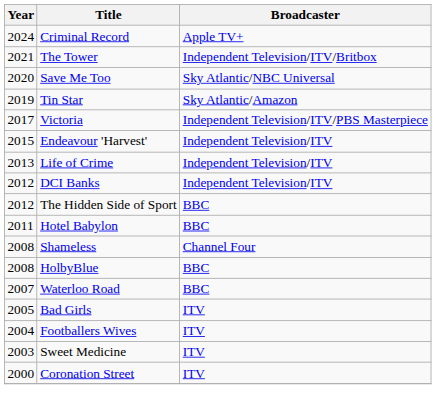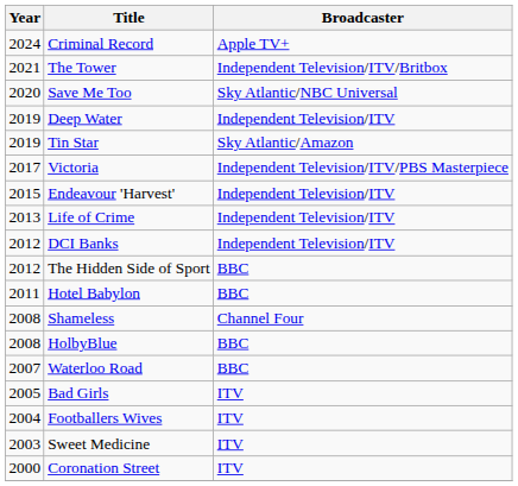 <table class="wikitable">
 <tr>
 <th>Year</th>
 <th>Title</th>
 <th>Broadcaster</th>
 </tr>
 <tr>
 <td>2024</td>
 <td><a href='#'>Criminal Record</a></td>
 <td><a href='#'>Apple TV+</a></td>
 </tr>
 <tr>
 <td>2021</td>
 <td><a href='#'>The Tower</a></td>
 <td><a href='#'>Independent Television</a>/<a href='#'>ITV</a>/<a href='#'>Britbox</a></td>
 </tr>
 <tr>
 <td>2020</td>
 <td><a href='#'>Save Me Too</a></td>
 <td><a href='#'>Sky Atlantic</a>/<a href='#'>NBC Universal</a></td>
+</tr>
+<tr>
+<td>2019</td>
+<td><a href='#'>Deep Water</a></td>
+<td><a href='#'>Independent Television</a>/<a href='#'>ITV</a></td>
 </tr>
 <tr>
 <td>2019</td>
 <td><a href='#'>Tin Star</a></td>
 <td><a href='#'>Sky Atlantic</a>/<a href='#'>Amazon</a></td>
 </tr>
 <tr>
 <td>2017</td>
 <td><a href='#'>Victoria</a></td>
 <td><a href='#'>Independent Television</a>/<a href='#'>ITV</a>/<a href='#'>PBS Masterpiece</a></td>
 </tr>
 <tr>
 <td>2015</td>
 <td><a href='#'>Endeavour</a> 'Harvest'</td>
 <td><a href='#'>Independent Television</a>/<a href='#'>ITV</a></td>
 </tr>
 <tr>
 <td>2013</td>
 <td><a href='#'>Life of Crime</a></td>
 <td><a href='#'>Independent Television</a>/<a href='#'>ITV</a></td>
 </tr>
 <tr>
 <td>2012</td>
 <td><a href='#'>DCI Banks</a></td>
 <td><a href='#'>Independent Television</a>/<a href='#'>ITV</a></td>
 </tr>
 <tr>
 <td>2012</td>
 <td>The Hidden Side of Sport</td>
 <td><a href='#'>BBC</a></td>
 </tr>
 <tr>
 <td>2011</td>
 <td><a href='#'>Hotel Babylon</a></td>
 <td><a href='#'>BBC</a></td>
 </tr>
 <tr>
 <td>2008</td>
 <td><a href='#'>Shameless</a></td>
 <td><a href='#'>Channel Four</a></td>
 </tr>
 <tr>
 <td>2008</td>
 <td><a href='#'>HolbyBlue</a></td>
 <td><a href='#'>BBC</a></td>
 </tr>
 <tr>
 <td>2007</td>
 <td><a href='#'>Waterloo Road</a></td>
 <td><a href='#'>BBC</a></td>
 </tr>
 <tr>
 <td>2005</td>
 <td><a href='#'>Bad Girls</a></td>
 <td><a href='#'>ITV</a></td>
 </tr>
 <tr>
 <td>2004</td>
 <td><a href='#'>Footballers Wives</a></td>
 <td><a href='#'>ITV</a></td>
 </tr>
 <tr>
 <td>2003</td>
 <td>Sweet Medicine</td>
 <td><a href='#'>ITV</a></td>
 </tr>
 <tr>
 <td>2000</td>
 <td><a href='#'>Coronation Street</a></td>
 <td><a href='#'>ITV</a></td>
 </tr>
 <tr>
 </tr>
 </table>
